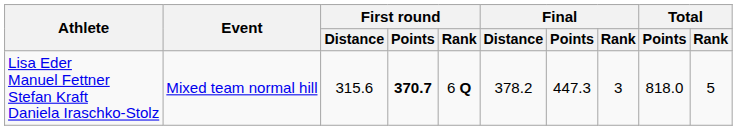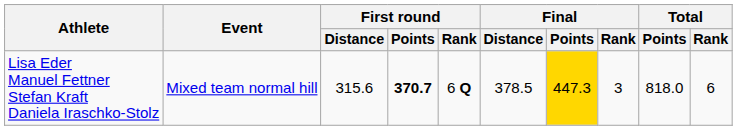 <table class=wikitable style="font-size:90%; text-align:center">
 <tr>
 <th rowspan=2>Athlete</th>
 <th rowspan=2>Event</th>
 <th colspan=3>First round</th>
 <th colspan=3>Final</th>
 <th colspan=2>Total</th>
 </tr>
 <tr style=font-size:95%>
 <th>Distance</th>
 <th>Points</th>
 <th>Rank</th>
 <th>Distance</th>
 <th>Points</th>
 <th>Rank</th>
 <th>Points</th>
 <th>Rank</th>
 </tr>
 <tr>
 <td align=left><a href='#'>Lisa Eder</a><br><a href='#'>Manuel Fettner</a><br><a href='#'>Stefan Kraft</a><br><a href='#'>Daniela Iraschko-Stolz</a></td>
 <td align=left><a href='#'>Mixed team normal hill</a></td>
 <td>315.6</td>
 <td><strong>370.7</strong></td>
 <td>6 <strong>Q</strong></td>
-<td>378.2</td>
-<td>447.3</td>
+<td>378.5</td>
+<td style="background: gold;">447.3</td>
 <td>3</td>
 <td>818.0</td>
-<td>5</td>
+<td>6</td>
 </tr>
 </table>
